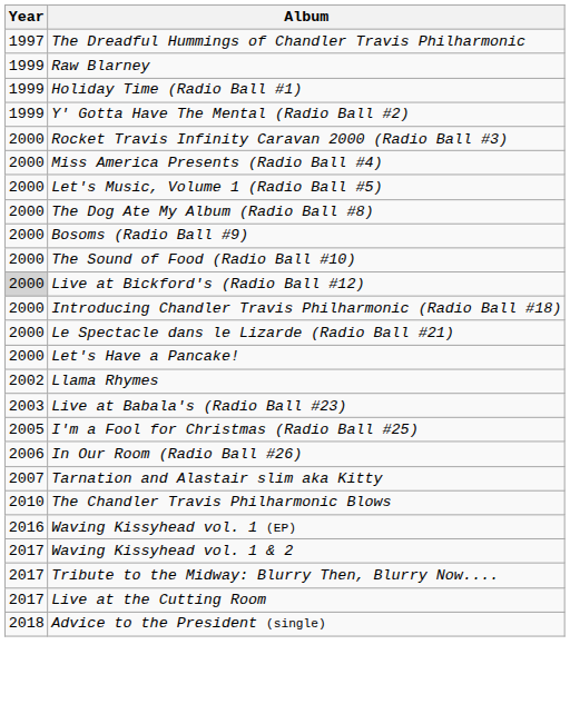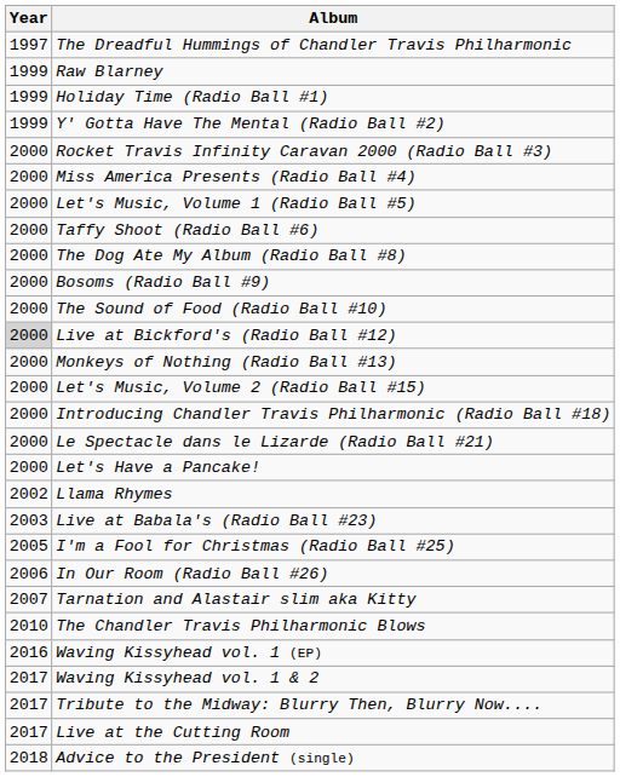 <table class="wikitable">
 <tr>
 <th>Year</th>
 <th>Album</th>
 </tr>
 <tr>
 <td>1997</td>
 <td><em>The Dreadful Hummings of Chandler Travis Philharmonic</em></td>
 </tr>
 <tr>
 <td>1999</td>
 <td><em>Raw Blarney</em></td>
 </tr>
 <tr>
 <td>1999</td>
 <td><em>Holiday Time (Radio Ball #1)</em></td>
 </tr>
 <tr>
 <td>1999</td>
 <td><em>Y' Gotta Have The Mental (Radio Ball #2)</em></td>
 </tr>
 <tr>
 <td>2000</td>
 <td><em>Rocket Travis Infinity Caravan 2000 (Radio Ball #3)</em></td>
 </tr>
 <tr>
 <td>2000</td>
 <td><em>Miss America Presents (Radio Ball #4)</em></td>
 </tr>
 <tr>
 <td>2000</td>
 <td><em>Let's Music, Volume 1 (Radio Ball #5)</em></td>
 </tr>
 <tr>
 <td>2000</td>
+<td><em>Taffy Shoot (Radio Ball #6)</em></td>
+</tr>
+<tr>
+<td>2000</td>
 <td><em>The Dog Ate My Album (Radio Ball #8)</em></td>
 </tr>
 <tr>
 <td>2000</td>
 <td><em>Bosoms (Radio Ball #9)</em></td>
 </tr>
 <tr>
 <td>2000</td>
 <td><em>The Sound of Food (Radio Ball #10)</em></td>
 </tr>
 <tr>
 <td style="background: lightgrey;">2000</td>
 <td><em>Live at Bickford's (Radio Ball #12)</em></td>
+</tr>
+<tr>
+<td>2000</td>
+<td><em>Monkeys of Nothing (Radio Ball #13)</em></td>
+</tr>
+<tr>
+<td>2000</td>
+<td><em>Let's Music, Volume 2 (Radio Ball #15)</em></td>
 </tr>
 <tr>
 <td>2000</td>
 <td><em>Introducing Chandler Travis Philharmonic (Radio Ball #18)</em></td>
 </tr>
 <tr>
 <td>2000</td>
 <td><em>Le Spectacle dans le Lizarde (Radio Ball #21)</em></td>
 </tr>
 <tr>
 <td>2000</td>
 <td><em>Let's Have a Pancake!</em></td>
 </tr>
 <tr>
 <td>2002</td>
 <td><em>Llama Rhymes</em></td>
 </tr>
 <tr>
 <td>2003</td>
 <td><em>Live at Babala's (Radio Ball #23)</em></td>
 </tr>
 <tr>
 <td>2005</td>
 <td><em>I'm a Fool for Christmas (Radio Ball #25)</em></td>
 </tr>
 <tr>
 <td>2006</td>
 <td><em>In Our Room (Radio Ball #26)</em></td>
 </tr>
 <tr>
 <td>2007</td>
 <td><em>Tarnation and Alastair slim aka Kitty</em></td>
 </tr>
 <tr>
 <td>2010</td>
 <td><em>The  Chandler Travis Philharmonic Blows</em></td>
 </tr>
 <tr>
 <td>2016</td>
 <td><em>Waving Kissyhead vol. 1</em> <small>(EP)</small></td>
 </tr>
 <tr>
 <td>2017</td>
 <td><em>Waving Kissyhead vol. 1 & 2</em></td>
 </tr>
 <tr>
 <td>2017</td>
 <td><em>Tribute to the Midway: Blurry Then, Blurry Now....</em></td>
 </tr>
 <tr>
 <td>2017</td>
 <td><em>Live at the Cutting Room</em></td>
 </tr>
 <tr>
 <td>2018</td>
 <td><em>Advice to the President</em> <small>(single)</small></td>
 </tr>
 </table>
